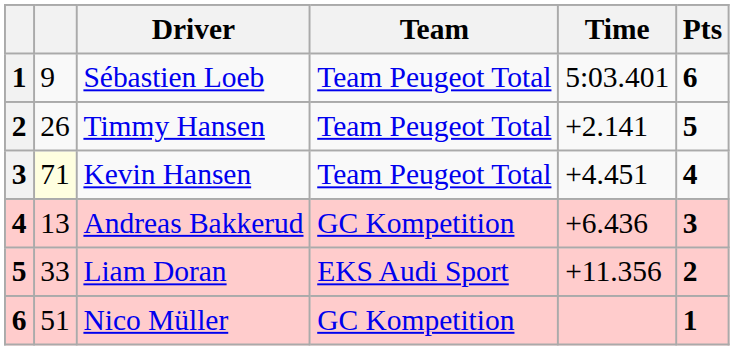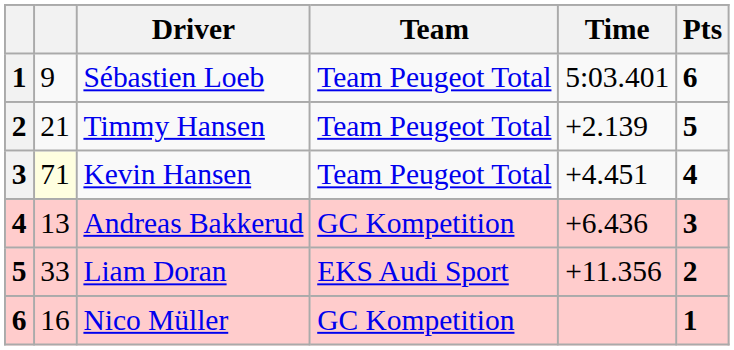 <table class="wikitable" style="font-size:95%">
 <tr>
 <th></th>
 <th></th>
 <th>Driver</th>
 <th>Team</th>
 <th>Time</th>
 <th>Pts</th>
 </tr>
 <tr>
 <th>1</th>
 <td>9</td>
 <td> <a href='#'>Sébastien Loeb</a></td>
 <td><a href='#'>Team Peugeot Total</a></td>
 <td>5:03.401</td>
 <td><strong>6</strong></td>
 </tr>
 <tr>
 <th>2</th>
-<td>26</td>
+<td>21</td>
 <td> <a href='#'>Timmy Hansen</a></td>
 <td><a href='#'>Team Peugeot Total</a></td>
-<td>+2.141</td>
+<td>+2.139</td>
 <td><strong>5</strong></td>
 </tr>
 <tr>
 <th>3</th>
 <td style="background: lightyellow;">71</td>
 <td> <a href='#'>Kevin Hansen</a></td>
 <td><a href='#'>Team Peugeot Total</a></td>
 <td>+4.451</td>
 <td><strong>4</strong></td>
 </tr>
 <tr>
 <th style="background:#ffcccc;">4</th>
 <td style="background:#ffcccc;">13</td>
 <td style="background:#ffcccc;"> <a href='#'>Andreas Bakkerud</a></td>
 <td style="background:#ffcccc;"><a href='#'>GC Kompetition</a></td>
 <td style="background:#ffcccc;">+6.436</td>
 <td style="background:#ffcccc;"><strong>3</strong></td>
 </tr>
 <tr>
 <th style="background:#ffcccc;">5</th>
 <td style="background:#ffcccc;">33</td>
 <td style="background:#ffcccc;"> <a href='#'>Liam Doran</a></td>
 <td style="background:#ffcccc;"><a href='#'>EKS Audi Sport</a></td>
 <td style="background:#ffcccc;">+11.356</td>
 <td style="background:#ffcccc;"><strong>2</strong></td>
 </tr>
 <tr>
 <th style="background:#ffcccc;">6</th>
-<td style="background:#ffcccc;">51</td>
+<td style="background:#ffcccc;">16</td>
 <td style="background:#ffcccc;"> <a href='#'>Nico Müller</a></td>
 <td style="background:#ffcccc;"><a href='#'>GC Kompetition</a></td>
 <td style="background:#ffcccc;"></td>
 <td style="background:#ffcccc;"><strong>1</strong></td>
 </tr>
 </table>
